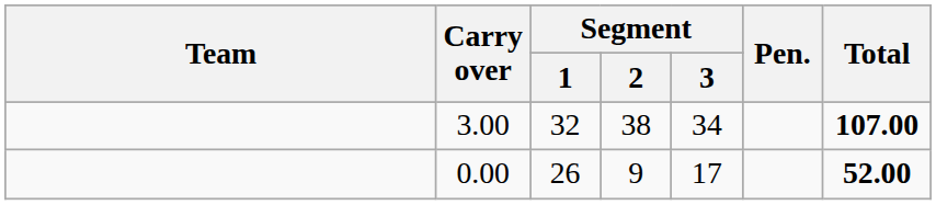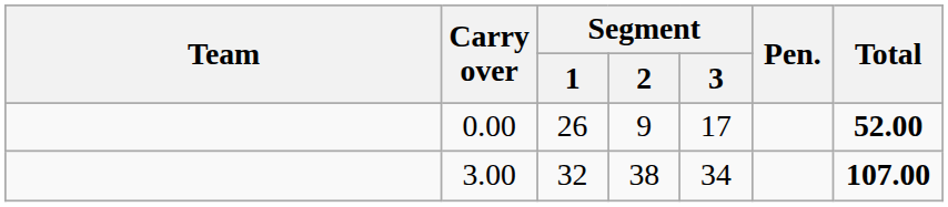 <table class=wikitable style="text-align:center">
 <tr>
 <th rowspan="2" width=220>Team</th>
 <th rowspan=2 width=40>Carry over</th>
 <th colspan=3>Segment</th>
 <th rowspan=2 width=35>Pen.</th>
 <th rowspan=2 width=50>Total</th>
 </tr>
 <tr>
 <th width=30>1</th>
 <th width=30>2</th>
 <th width=30>3</th>
 </tr>
 <tr>
+<td align=left></td>
+<td>0.00</td>
+<td>26</td>
+<td>9</td>
+<td>17</td>
+<td></td>
+<td><strong>52.00</strong></td>
+</tr>
+<tr>
 <td align=left><strong></strong></td>
 <td>3.00</td>
 <td>32</td>
 <td>38</td>
 <td>34</td>
 <td></td>
 <td><strong>107.00</strong></td>
 </tr>
-<tr>
-<td align=left></td>
-<td>0.00</td>
-<td>26</td>
-<td>9</td>
-<td>17</td>
-<td></td>
-<td><strong>52.00</strong></td>
-</tr>
 </table>
